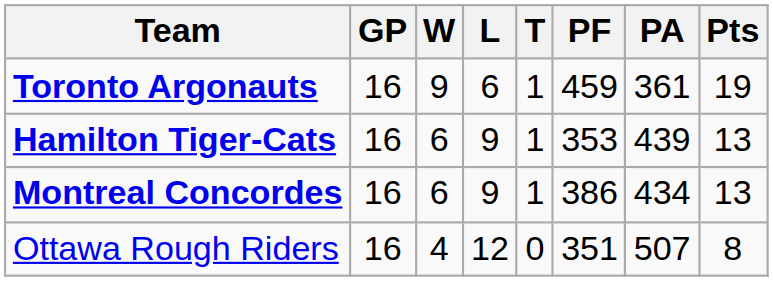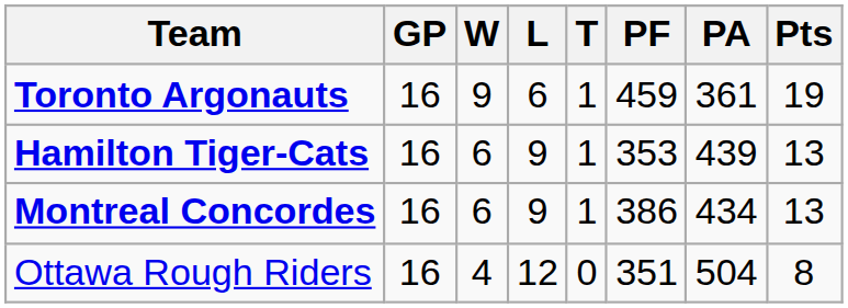 <table class="wikitable" style="float:left; margin-right:1em">
 <tr>
 <th>Team</th>
 <th>GP</th>
 <th>W</th>
 <th>L</th>
 <th>T</th>
 <th>PF</th>
 <th>PA</th>
 <th>Pts</th>
 </tr>
 <tr align="center">
 <td align="left"><strong><a href='#'>Toronto Argonauts</a></strong></td>
 <td>16</td>
 <td>9</td>
 <td>6</td>
 <td>1</td>
 <td>459</td>
 <td>361</td>
 <td>19</td>
 </tr>
 <tr align="center">
 <td align="left"><strong><a href='#'>Hamilton Tiger-Cats</a></strong></td>
 <td>16</td>
 <td>6</td>
 <td>9</td>
 <td>1</td>
 <td>353</td>
 <td>439</td>
 <td>13</td>
 </tr>
 <tr align="center">
 <td align="left"><strong><a href='#'>Montreal Concordes</a></strong></td>
 <td>16</td>
 <td>6</td>
 <td>9</td>
 <td>1</td>
 <td>386</td>
 <td>434</td>
 <td>13</td>
 </tr>
 <tr align="center">
 <td align="left"><a href='#'>Ottawa Rough Riders</a></td>
 <td>16</td>
 <td>4</td>
 <td>12</td>
 <td>0</td>
 <td>351</td>
-<td>507</td>
+<td>504</td>
 <td>8</td>
 </tr>
 </table>
